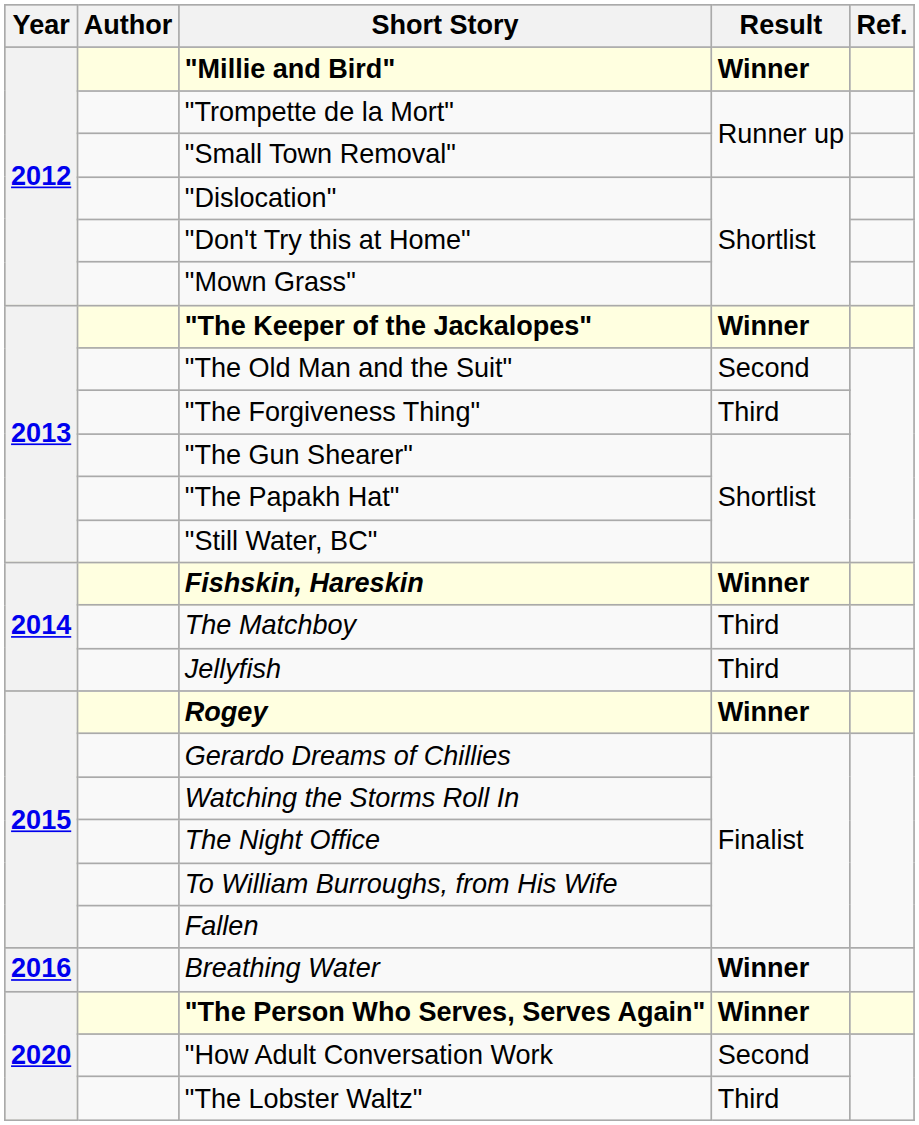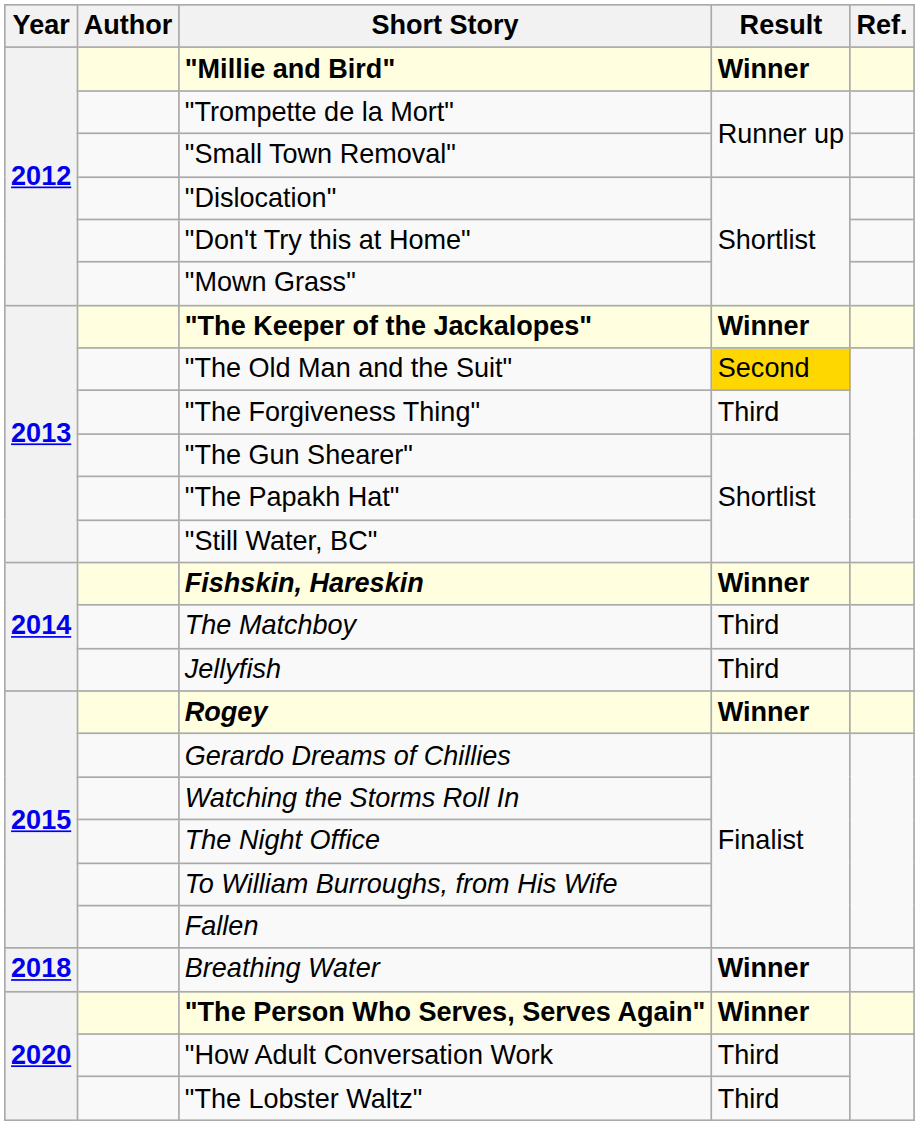 <table class="wikitable sortable mw-collapsible">
 <tr>
 <th>Year</th>
 <th>Author</th>
 <th>Short Story</th>
 <th>Result</th>
 <th>Ref.</th>
 </tr>
 <tr style="background:lightyellow;">
 <th rowspan="6"><a href='#'>2012</a></th>
 <td><strong></strong></td>
 <td><strong>"Millie and Bird"</strong></td>
 <td><strong>Winner</strong></td>
 <td></td>
 </tr>
 <tr>
 <td></td>
 <td>"Trompette de la Mort"</td>
 <td rowspan="2">Runner up</td>
 <td></td>
 </tr>
 <tr>
 <td></td>
 <td>"Small Town Removal"</td>
 <td></td>
 </tr>
 <tr>
 <td></td>
 <td>"Dislocation"</td>
 <td rowspan="3">Shortlist</td>
 <td></td>
 </tr>
 <tr>
 <td></td>
 <td>"Don't Try this at Home"</td>
 <td></td>
 </tr>
 <tr>
 <td></td>
 <td>"Mown Grass"</td>
 <td></td>
 </tr>
 <tr style="background:lightyellow;">
 <th rowspan="6"><a href='#'>2013</a></th>
 <td><strong></strong></td>
 <td><strong>"The Keeper of the Jackalopes"</strong></td>
 <td><strong>Winner</strong></td>
 <td></td>
 </tr>
 <tr>
 <td></td>
 <td>"The Old Man and the Suit"</td>
-<td>Second</td>
+<td style="background: gold;">Second</td>
 <td rowspan="5"></td>
 </tr>
 <tr>
 <td></td>
 <td>"The Forgiveness Thing"</td>
 <td>Third</td>
 </tr>
 <tr>
 <td></td>
 <td>"The Gun Shearer"</td>
 <td rowspan="3">Shortlist</td>
 </tr>
 <tr>
 <td></td>
 <td>"The Papakh Hat"</td>
 </tr>
 <tr>
 <td></td>
 <td>"Still Water, BC"</td>
 </tr>
 <tr style="background:lightyellow;">
 <th rowspan="3"><a href='#'>2014</a></th>
 <td><strong></strong></td>
 <td><strong><em>Fishskin, Hareskin</em></strong></td>
 <td><strong>Winner</strong></td>
 <td></td>
 </tr>
 <tr>
 <td></td>
 <td><em>The Matchboy</em></td>
 <td>Third</td>
 <td></td>
 </tr>
 <tr>
 <td></td>
 <td><em>Jellyfish</em></td>
 <td>Third</td>
 <td></td>
 </tr>
 <tr style="background:lightyellow;">
 <th rowspan="6"><a href='#'>2015</a></th>
 <td><strong></strong></td>
 <td><strong><em>Rogey</em></strong></td>
 <td><strong>Winner</strong></td>
 <td></td>
 </tr>
 <tr>
 <td></td>
 <td><em>Gerardo Dreams of Chillies</em></td>
 <td rowspan="5">Finalist</td>
 <td rowspan="5"></td>
 </tr>
 <tr>
 <td></td>
 <td><em>Watching the Storms Roll In</em></td>
 </tr>
 <tr>
 <td></td>
 <td><em>The Night Office</em></td>
 </tr>
 <tr>
 <td></td>
 <td><em>To William Burroughs, from His Wife</em></td>
 </tr>
 <tr>
 <td></td>
 <td><em>Fallen</em></td>
 </tr>
 <tr>
-<th><a href='#'>2016</a></th>
+<th><a href='#'>2018</a></th>
 <td></td>
 <td><em>Breathing Water</em></td>
 <td><strong>Winner</strong></td>
 <td></td>
 </tr>
 <tr style="background:lightyellow;">
 <th rowspan="3"><a href='#'>2020</a></th>
 <td><strong></strong></td>
 <td><strong>"The Person Who Serves, Serves Again"</strong></td>
 <td><strong>Winner</strong></td>
 <td></td>
 </tr>
 <tr>
 <td></td>
 <td>"How Adult Conversation Work</td>
-<td>Second</td>
+<td>Third</td>
 <td rowspan="2"></td>
 </tr>
 <tr>
 <td></td>
 <td>"The Lobster Waltz"</td>
 <td>Third</td>
 </tr>
 </table>
